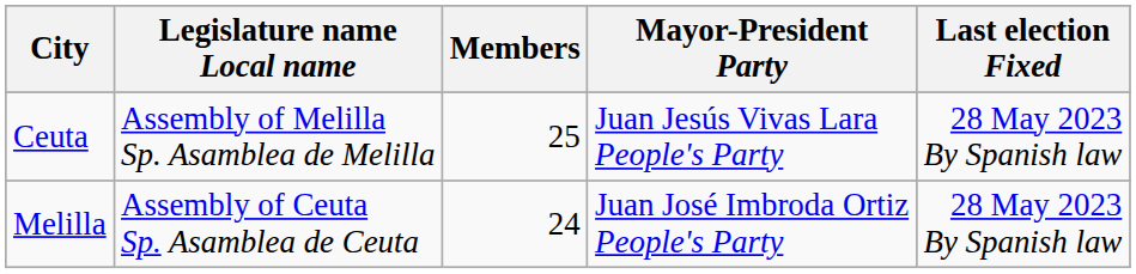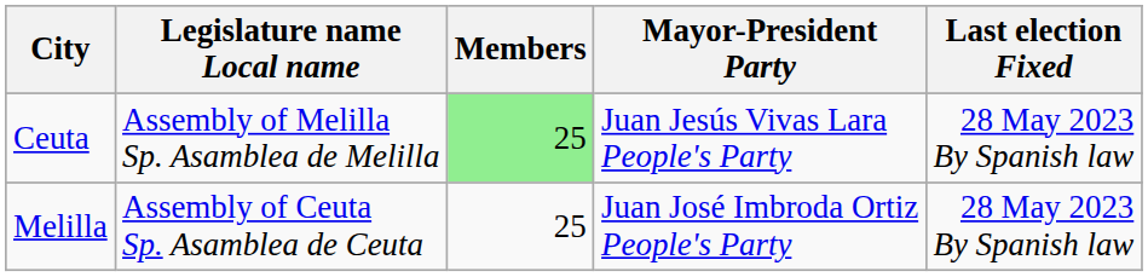 <table class="wikitable">
 <tr>
 <th>City</th>
 <th>Legislature name<br><em>Local name</em></th>
 <th>Members</th>
 <th>Mayor-President<br><em>Party</em></th>
 <th>Last election<br><em>Fixed</em></th>
 </tr>
 <tr>
 <td> <a href='#'>Ceuta</a></td>
 <td><a href='#'>Assembly of Melilla</a><br> <em>Sp. Asamblea de Melilla</em></td>
-<td align="right">25</td>
+<td align="right" style="background: lightgreen;">25</td>
 <td><a href='#'>Juan Jesús Vivas Lara</a><br><em><a href='#'>People's Party</a></em></td>
 <td align="right"><a href='#'>28 May 2023</a><br><em>By Spanish law</em></td>
 </tr>
 <tr>
 <td> <a href='#'>Melilla</a></td>
 <td><a href='#'>Assembly of Ceuta</a><br><em><a href='#'>Sp.</a> Asamblea de Ceuta</em></td>
-<td align="right">24</td>
+<td align="right">25</td>
 <td><a href='#'>Juan José Imbroda Ortiz</a><br><em><a href='#'>People's Party</a></em></td>
 <td align="right"><a href='#'>28 May 2023</a><br><em>By Spanish law</em></td>
 </tr>
 </table>
